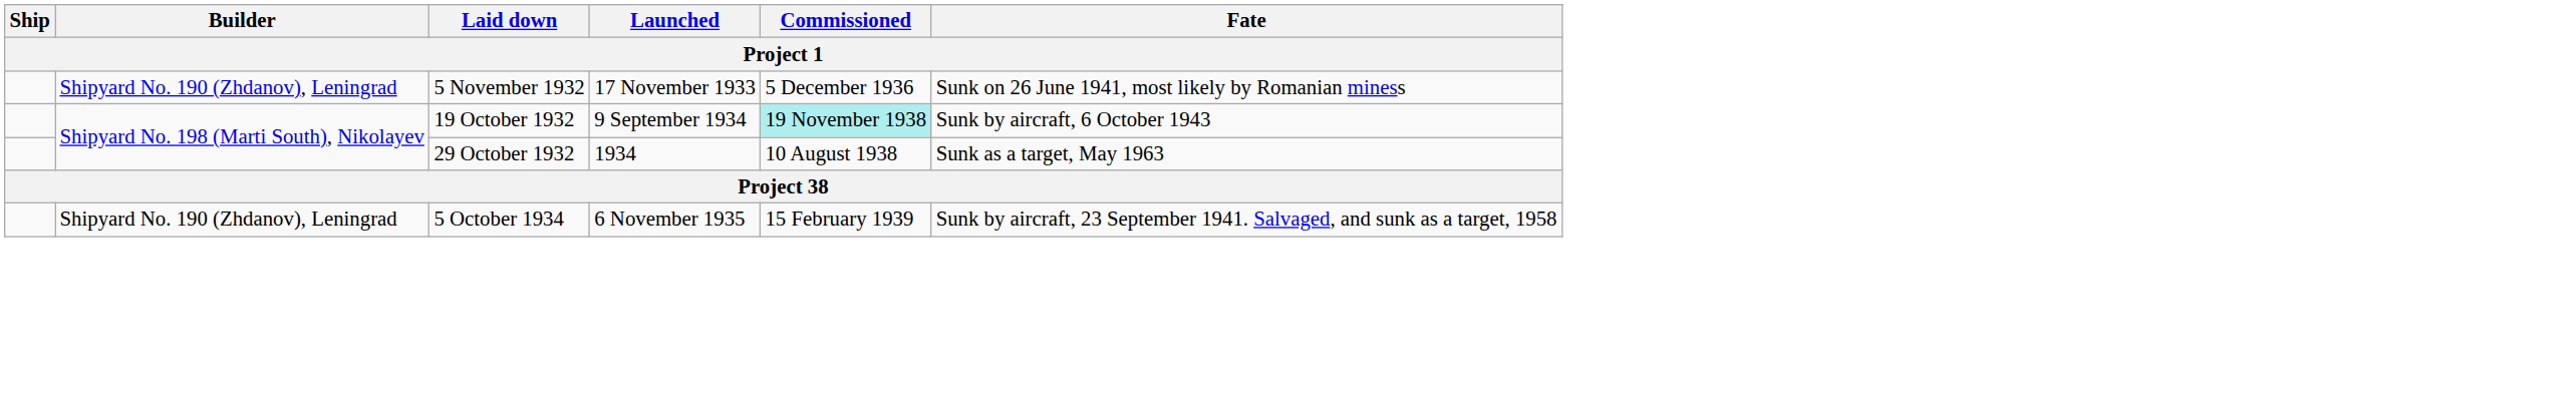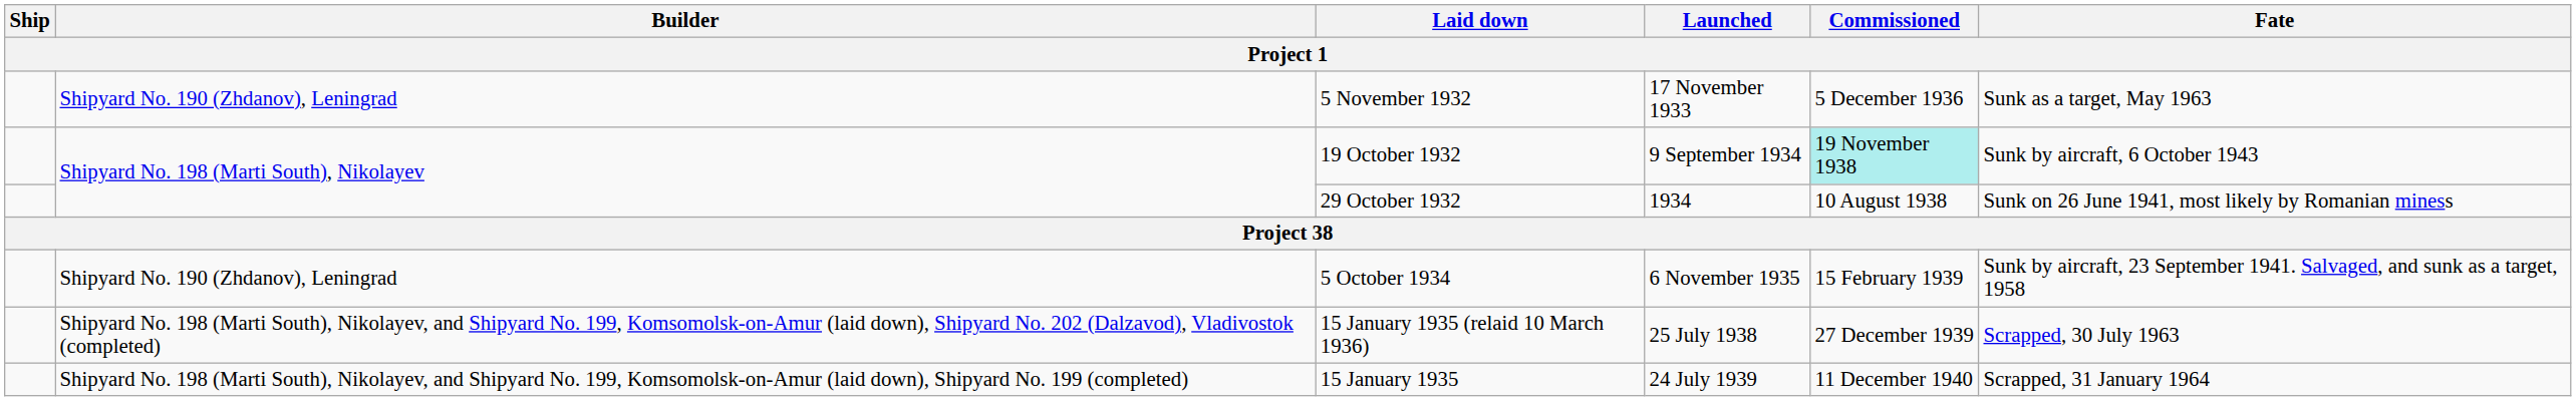 <table class="wikitable plainrowheaders">
 <tr>
 <th scope="col">Ship</th>
 <th scope="col">Builder</th>
 <th scope="col"><a href='#'>Laid down</a></th>
 <th scope="col"><a href='#'>Launched</a></th>
 <th scope="col"><a href='#'>Commissioned</a></th>
 <th scope="col">Fate</th>
 </tr>
 <tr>
 <th scope="row" colspan=6>Project 1</th>
 </tr>
 <tr>
 <td scope="row"></td>
 <td><a href='#'>Shipyard No. 190 (Zhdanov)</a>, <a href='#'>Leningrad</a></td>
 <td>5 November 1932</td>
 <td>17 November 1933</td>
 <td>5 December 1936</td>
-<td>Sunk on 26 June 1941, most likely by Romanian <a href='#'>mines</a>s</td>
+<td>Sunk as a target, May 1963</td>
 </tr>
 <tr>
 <td scope="row"></td>
 <td rowspan=2><a href='#'>Shipyard No. 198 (Marti South)</a>, <a href='#'>Nikolayev</a></td>
 <td>19 October 1932</td>
 <td>9 September 1934</td>
 <td style="background: paleturquoise;">19 November 1938</td>
 <td>Sunk by aircraft, 6 October 1943</td>
 </tr>
 <tr>
 <td scope="row"></td>
 <td>29 October 1932</td>
 <td>1934</td>
 <td>10 August 1938</td>
-<td>Sunk as a target, May 1963</td>
+<td>Sunk on 26 June 1941, most likely by Romanian <a href='#'>mines</a>s</td>
 </tr>
 <tr>
 <th scope="row" colspan=6>Project 38</th>
 </tr>
 <tr>
 <td scope="row"></td>
 <td>Shipyard No. 190 (Zhdanov), Leningrad</td>
 <td>5 October 1934</td>
 <td>6 November 1935</td>
 <td>15 February 1939</td>
 <td>Sunk by aircraft, 23 September 1941. <a href='#'>Salvaged</a>, and sunk as a target, 1958</td>
 </tr>
+<tr>
+<td scope="row"></td>
+<td>Shipyard No. 198 (Marti South), Nikolayev, and <a href='#'>Shipyard No. 199</a>, <a href='#'>Komsomolsk-on-Amur</a> (laid down), <a href='#'>Shipyard No. 202 (Dalzavod)</a>, <a href='#'>Vladivostok</a> (completed)</td>
+<td>15 January 1935 (relaid 10 March 1936)</td>
+<td>25 July 1938</td>
+<td>27 December 1939</td>
+<td><a href='#'>Scrapped</a>, 30 July 1963</td>
+</tr>
+<tr>
+<td scope="row"></td>
+<td>Shipyard No. 198 (Marti South), Nikolayev, and Shipyard No. 199, Komsomolsk-on-Amur (laid down), Shipyard No. 199 (completed)</td>
+<td>15 January 1935</td>
+<td>24 July 1939</td>
+<td>11 December 1940</td>
+<td>Scrapped, 31 January 1964</td>
+</tr>
 </table>
